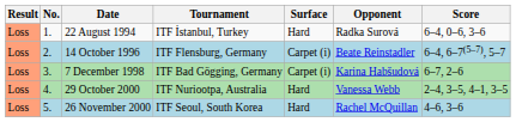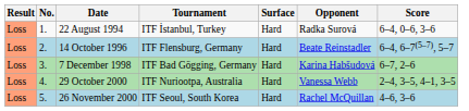 <table class="sortable wikitable" style="font-size:97%">
 <tr>
 <th>Result</th>
 <th>No.</th>
 <th>Date</th>
 <th>Tournament</th>
 <th>Surface</th>
 <th>Opponent</th>
 <th>Score</th>
 </tr>
 <tr>
 <td style="background:#ffa07a;">Loss</td>
 <td>1.</td>
 <td>22 August 1994</td>
 <td>ITF İstanbul, Turkey</td>
 <td>Hard</td>
 <td> Radka Surová</td>
 <td>6–4, 0–6, 3–6</td>
 </tr>
 <tr style="background:lightblue;">
 <td style="background:#ffa07a;">Loss</td>
 <td>2.</td>
 <td>14 October 1996</td>
 <td>ITF Flensburg, Germany</td>
-<td>Carpet (i)</td>
+<td>Hard</td>
 <td> <a href='#'>Beate Reinstadler</a></td>
 <td>6–4, 6–7<sup>(5–7)</sup>, 5–7</td>
 </tr>
 <tr style="background:#addfad;">
 <td style="background:#ffa07a;">Loss</td>
 <td>3.</td>
 <td>7 December 1998</td>
 <td>ITF Bad Gögging, Germany</td>
-<td>Carpet (i)</td>
+<td>Hard</td>
 <td> <a href='#'>Karina Habšudová</a></td>
 <td>6–7, 2–6</td>
 </tr>
 <tr style="background:#addfad;">
 <td style="background:#ffa07a;">Loss</td>
 <td>4.</td>
 <td>29 October 2000</td>
 <td>ITF Nuriootpa, Australia</td>
 <td>Hard</td>
 <td> <a href='#'>Vanessa Webb</a></td>
 <td>2–4, 3–5, 4–1, 3–5</td>
 </tr>
 <tr style="background:lightblue;">
 <td style="background:#ffa07a;">Loss</td>
 <td>5.</td>
 <td>26 November 2000</td>
 <td>ITF Seoul, South Korea</td>
 <td>Hard</td>
 <td> <a href='#'>Rachel McQuillan</a></td>
 <td>4–6, 3–6</td>
 </tr>
 </table>
